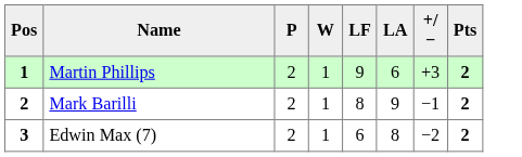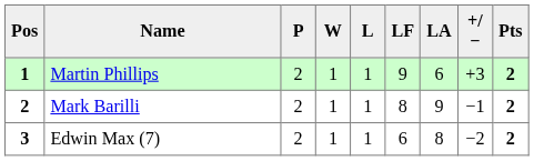 <table style=border-collapse:collapse border=1 cellspacing=0 cellpadding=5>
 <tr align=center bgcolor=#efefef>
 <th width=20>Pos</th>
 <th width=200>Name</th>
 <th width=20>P</th>
 <th width=20>W</th>
+<th width=20>L</th>
 <th width=20>LF</th>
 <th width=20>LA</th>
 <th width=20>+/−</th>
 <th width=20>Pts</th>
 </tr>
 <tr align=center style="background: #ccffcc;">
 <td><strong>1</strong></td>
 <td align="left"> <a href='#'>Martin Phillips</a></td>
 <td>2</td>
+<td>1</td>
 <td>1</td>
 <td>9</td>
 <td>6</td>
 <td>+3</td>
 <td><strong>2</strong></td>
 </tr>
 <tr align=center>
 <td><strong>2</strong></td>
 <td align="left"> <a href='#'>Mark Barilli</a></td>
 <td>2</td>
 <td>1</td>
+<td>1</td>
 <td>8</td>
 <td>9</td>
 <td>−1</td>
 <td><strong>2</strong></td>
 </tr>
 <tr align=center>
 <td><strong>3</strong></td>
 <td align="left"> Edwin Max (7)</td>
 <td>2</td>
 <td>1</td>
+<td>1</td>
 <td>6</td>
 <td>8</td>
 <td>−2</td>
 <td><strong>2</strong></td>
 </tr>
 </table>
